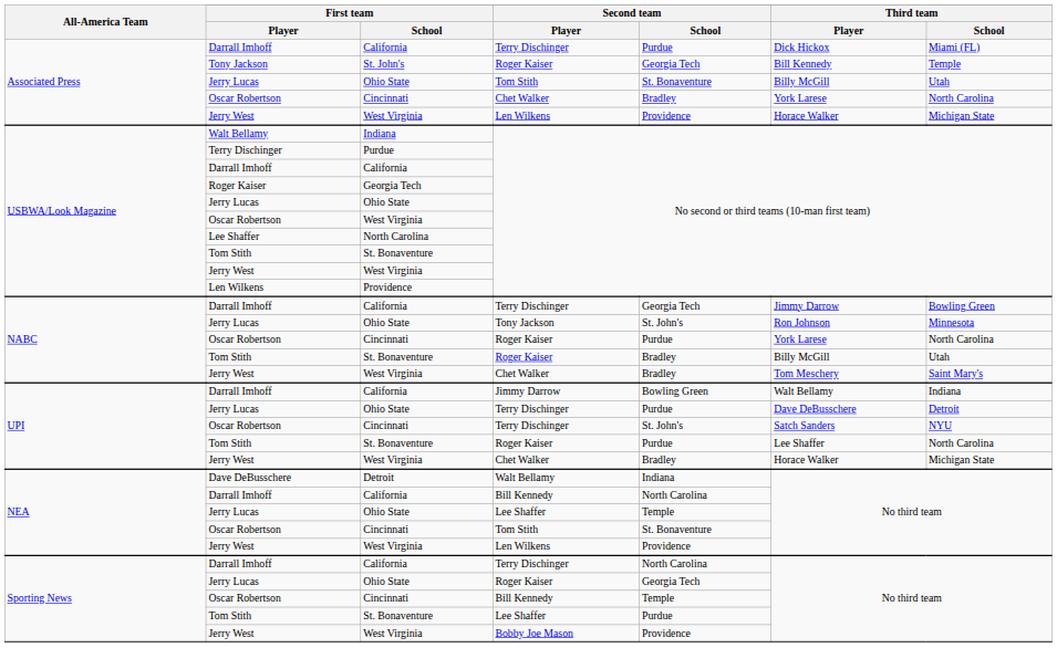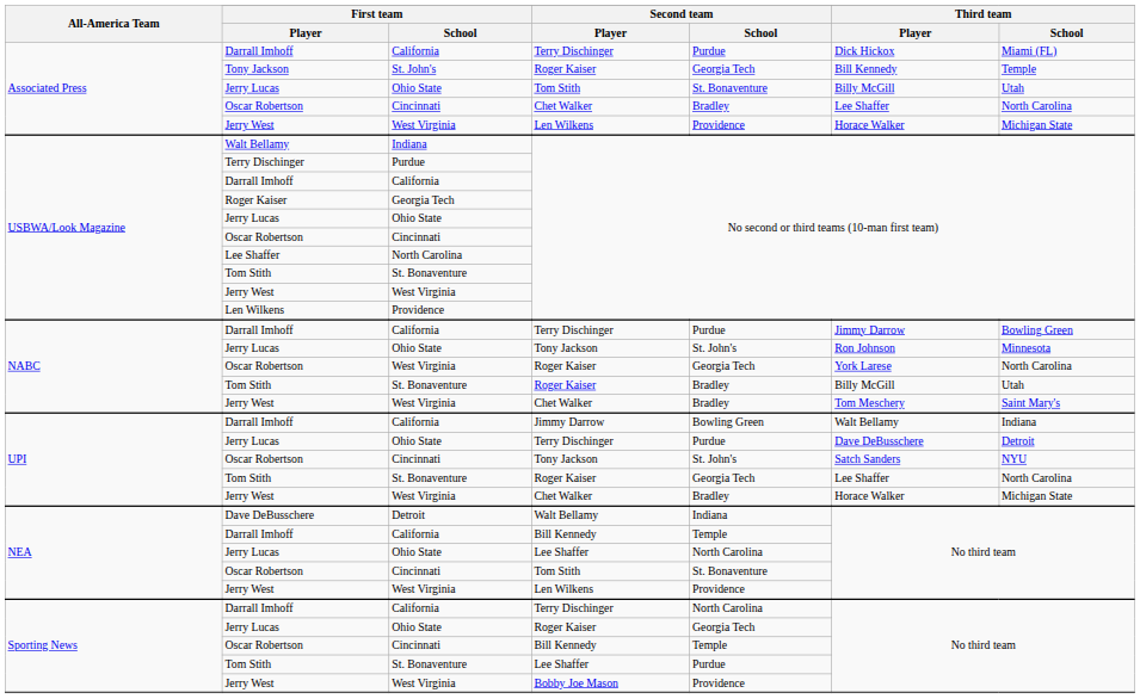 <table class="wikitable" style="width:98%;">
 <tr>
 <th rowspan=3>All-America Team</th>
 </tr>
 <tr>
 <th colspan=2>First team</th>
 <th colspan=2>Second team</th>
 <th colspan=2>Third team</th>
 </tr>
 <tr>
 <th>Player</th>
 <th>School</th>
 <th>Player</th>
 <th>School</th>
 <th>Player</th>
 <th>School</th>
 </tr>
 <tr>
 <td rowspan=5><a href='#'>Associated Press</a></td>
 <td><a href='#'>Darrall Imhoff</a></td>
 <td><a href='#'>California</a></td>
 <td><a href='#'>Terry Dischinger</a></td>
 <td><a href='#'>Purdue</a></td>
 <td><a href='#'>Dick Hickox</a></td>
 <td><a href='#'>Miami (FL)</a></td>
 </tr>
 <tr>
 <td><a href='#'>Tony Jackson</a></td>
 <td><a href='#'>St. John's</a></td>
 <td><a href='#'>Roger Kaiser</a></td>
 <td><a href='#'>Georgia Tech</a></td>
 <td><a href='#'>Bill Kennedy</a></td>
 <td><a href='#'>Temple</a></td>
 </tr>
 <tr>
 <td><a href='#'>Jerry Lucas</a></td>
 <td><a href='#'>Ohio State</a></td>
 <td><a href='#'>Tom Stith</a></td>
 <td><a href='#'>St. Bonaventure</a></td>
 <td><a href='#'>Billy McGill</a></td>
 <td><a href='#'>Utah</a></td>
 </tr>
 <tr>
 <td><a href='#'>Oscar Robertson</a></td>
 <td><a href='#'>Cincinnati</a></td>
 <td><a href='#'>Chet Walker</a></td>
 <td><a href='#'>Bradley</a></td>
-<td><a href='#'>York Larese</a></td>
+<td><a href='#'>Lee Shaffer</a></td>
 <td><a href='#'>North Carolina</a></td>
 </tr>
 <tr>
 <td><a href='#'>Jerry West</a></td>
 <td><a href='#'>West Virginia</a></td>
 <td><a href='#'>Len Wilkens</a></td>
 <td><a href='#'>Providence</a></td>
 <td><a href='#'>Horace Walker</a></td>
 <td><a href='#'>Michigan State</a></td>
 </tr>
 <tr style = "border-top:2px solid black;">
 <td rowspan=10><a href='#'>USBWA/Look Magazine</a></td>
 <td><a href='#'>Walt Bellamy</a></td>
 <td><a href='#'>Indiana</a></td>
 <td rowspan=10 colspan=6 align=center>No second or third teams (10-man first team)</td>
 </tr>
 <tr>
 <td>Terry Dischinger</td>
 <td>Purdue</td>
 </tr>
 <tr>
 <td>Darrall Imhoff</td>
 <td>California</td>
 </tr>
 <tr>
 <td>Roger Kaiser</td>
 <td>Georgia Tech</td>
 </tr>
 <tr>
 <td>Jerry Lucas</td>
 <td>Ohio State</td>
 </tr>
 <tr>
 <td>Oscar Robertson</td>
-<td>West Virginia</td>
+<td>Cincinnati</td>
 </tr>
 <tr>
 <td>Lee Shaffer</td>
 <td>North Carolina</td>
 </tr>
 <tr>
 <td>Tom Stith</td>
 <td>St. Bonaventure</td>
 </tr>
 <tr>
 <td>Jerry West</td>
 <td>West Virginia</td>
 </tr>
 <tr>
 <td>Len Wilkens</td>
 <td>Providence</td>
 </tr>
 <tr style = "border-top:2px solid black;">
 <td rowspan=5><a href='#'>NABC</a></td>
 <td>Darrall Imhoff</td>
 <td>California</td>
 <td>Terry Dischinger</td>
-<td>Georgia Tech</td>
+<td>Purdue</td>
 <td><a href='#'>Jimmy Darrow</a></td>
 <td><a href='#'>Bowling Green</a></td>
 </tr>
 <tr>
 <td>Jerry Lucas</td>
 <td>Ohio State</td>
 <td>Tony Jackson</td>
 <td>St. John's</td>
 <td><a href='#'>Ron Johnson</a></td>
 <td><a href='#'>Minnesota</a></td>
 </tr>
 <tr>
 <td>Oscar Robertson</td>
-<td>Cincinnati</td>
+<td>West Virginia</td>
 <td>Roger Kaiser</td>
-<td>Purdue</td>
+<td>Georgia Tech</td>
 <td><a href='#'>York Larese</a></td>
 <td>North Carolina</td>
 </tr>
 <tr>
 <td>Tom Stith</td>
 <td>St. Bonaventure</td>
 <td><a href='#'>Roger Kaiser</a></td>
 <td>Bradley</td>
 <td>Billy McGill</td>
 <td>Utah</td>
 </tr>
 <tr>
 <td>Jerry West</td>
 <td>West Virginia</td>
 <td>Chet Walker</td>
 <td>Bradley</td>
 <td><a href='#'>Tom Meschery</a></td>
 <td><a href='#'>Saint Mary's</a></td>
 </tr>
 <tr style = "border-top:2px solid black;">
 <td rowspan=5><a href='#'>UPI</a></td>
 <td>Darrall Imhoff</td>
 <td>California</td>
 <td>Jimmy Darrow</td>
 <td>Bowling Green</td>
 <td>Walt Bellamy</td>
 <td>Indiana</td>
 </tr>
 <tr>
 <td>Jerry Lucas</td>
 <td>Ohio State</td>
 <td>Terry Dischinger</td>
 <td>Purdue</td>
 <td><a href='#'>Dave DeBusschere</a></td>
 <td><a href='#'>Detroit</a></td>
 </tr>
 <tr>
 <td>Oscar Robertson</td>
 <td>Cincinnati</td>
-<td>Terry Dischinger</td>
+<td>Tony Jackson</td>
 <td>St. John's</td>
 <td><a href='#'>Satch Sanders</a></td>
 <td><a href='#'>NYU</a></td>
 </tr>
 <tr>
 <td>Tom Stith</td>
 <td>St. Bonaventure</td>
 <td>Roger Kaiser</td>
-<td>Purdue</td>
+<td>Georgia Tech</td>
 <td>Lee Shaffer</td>
 <td>North Carolina</td>
 </tr>
 <tr>
 <td>Jerry West</td>
 <td>West Virginia</td>
 <td>Chet Walker</td>
 <td>Bradley</td>
 <td>Horace Walker</td>
 <td>Michigan State</td>
 </tr>
 <tr style = "border-top:2px solid black;">
 <td rowspan=5><a href='#'>NEA</a></td>
 <td>Dave DeBusschere</td>
 <td>Detroit</td>
 <td>Walt Bellamy</td>
 <td>Indiana</td>
 <td rowspan=5 colspan=3 align=center>No third team</td>
 </tr>
 <tr>
 <td>Darrall Imhoff</td>
 <td>California</td>
 <td>Bill Kennedy</td>
-<td>North Carolina</td>
+<td>Temple</td>
 </tr>
 <tr>
 <td>Jerry Lucas</td>
 <td>Ohio State</td>
 <td>Lee Shaffer</td>
-<td>Temple</td>
+<td>North Carolina</td>
 </tr>
 <tr>
 <td>Oscar Robertson</td>
 <td>Cincinnati</td>
 <td>Tom Stith</td>
 <td>St. Bonaventure</td>
 </tr>
 <tr>
 <td>Jerry West</td>
 <td>West Virginia</td>
 <td>Len Wilkens</td>
 <td>Providence</td>
 </tr>
 <tr style = "border-top:2px solid black;">
 <td rowspan=5><a href='#'>Sporting News</a></td>
 <td>Darrall Imhoff</td>
 <td>California</td>
 <td>Terry Dischinger</td>
 <td>North Carolina</td>
 <td rowspan=5 colspan=3 align=center>No third team</td>
 </tr>
 <tr>
 <td>Jerry Lucas</td>
 <td>Ohio State</td>
 <td>Roger Kaiser</td>
 <td>Georgia Tech</td>
 </tr>
 <tr>
 <td>Oscar Robertson</td>
 <td>Cincinnati</td>
 <td>Bill Kennedy</td>
 <td>Temple</td>
 </tr>
 <tr>
 <td>Tom Stith</td>
 <td>St. Bonaventure</td>
 <td>Lee Shaffer</td>
 <td>Purdue</td>
 </tr>
 <tr>
 <td>Jerry West</td>
 <td>West Virginia</td>
 <td><a href='#'>Bobby Joe Mason</a></td>
 <td>Providence</td>
 </tr>
 <tr style = "border-top:2px solid black;">
 </tr>
 </table>
